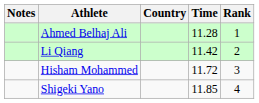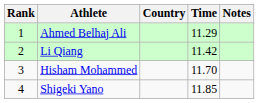 <table class="wikitable sortable" style="text-align:center">
 <tr>
-<th>Notes</th>
+<th>Rank</th>
 <th>Athlete</th>
 <th>Country</th>
 <th>Time</th>
-<th>Rank</th>
+<th>Notes</th>
 </tr>
 <tr style="background:#cfc;">
-<td></td>
+<td>1</td>
 <td align="left"><a href='#'>Ahmed Belhaj Ali</a></td>
 <td align="left"></td>
-<td>11.28</td>
-<td>1</td>
+<td>11.29</td>
+<td></td>
 </tr>
 <tr style="background:#cfc;">
-<td></td>
+<td>2</td>
 <td align="left"><a href='#'>Li Qiang</a></td>
 <td align="left"></td>
 <td>11.42</td>
-<td>2</td>
+<td></td>
 </tr>
 <tr>
-<td></td>
+<td>3</td>
 <td align="left"><a href='#'>Hisham Mohammed</a></td>
 <td align="left"></td>
-<td>11.72</td>
-<td>3</td>
+<td>11.70</td>
+<td></td>
 </tr>
 <tr>
-<td></td>
+<td>4</td>
 <td align="left"><a href='#'>Shigeki Yano</a></td>
 <td align="left"></td>
 <td>11.85</td>
-<td>4</td>
+<td></td>
 </tr>
 </table>
